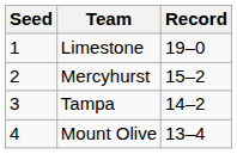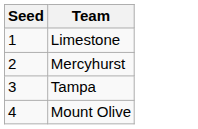 <table class="wikitable">
 <tr>
 <th>Seed</th>
 <th>Team</th>
-<th>Record</th>
 </tr>
 <tr>
 <td>1</td>
 <td>Limestone</td>
-<td>19–0</td>
 </tr>
 <tr>
 <td>2</td>
 <td>Mercyhurst</td>
-<td>15–2</td>
 </tr>
 <tr>
 <td>3</td>
 <td>Tampa</td>
-<td>14–2</td>
 </tr>
 <tr>
 <td>4</td>
 <td>Mount Olive</td>
-<td>13–4</td>
 </tr>
 </table>
